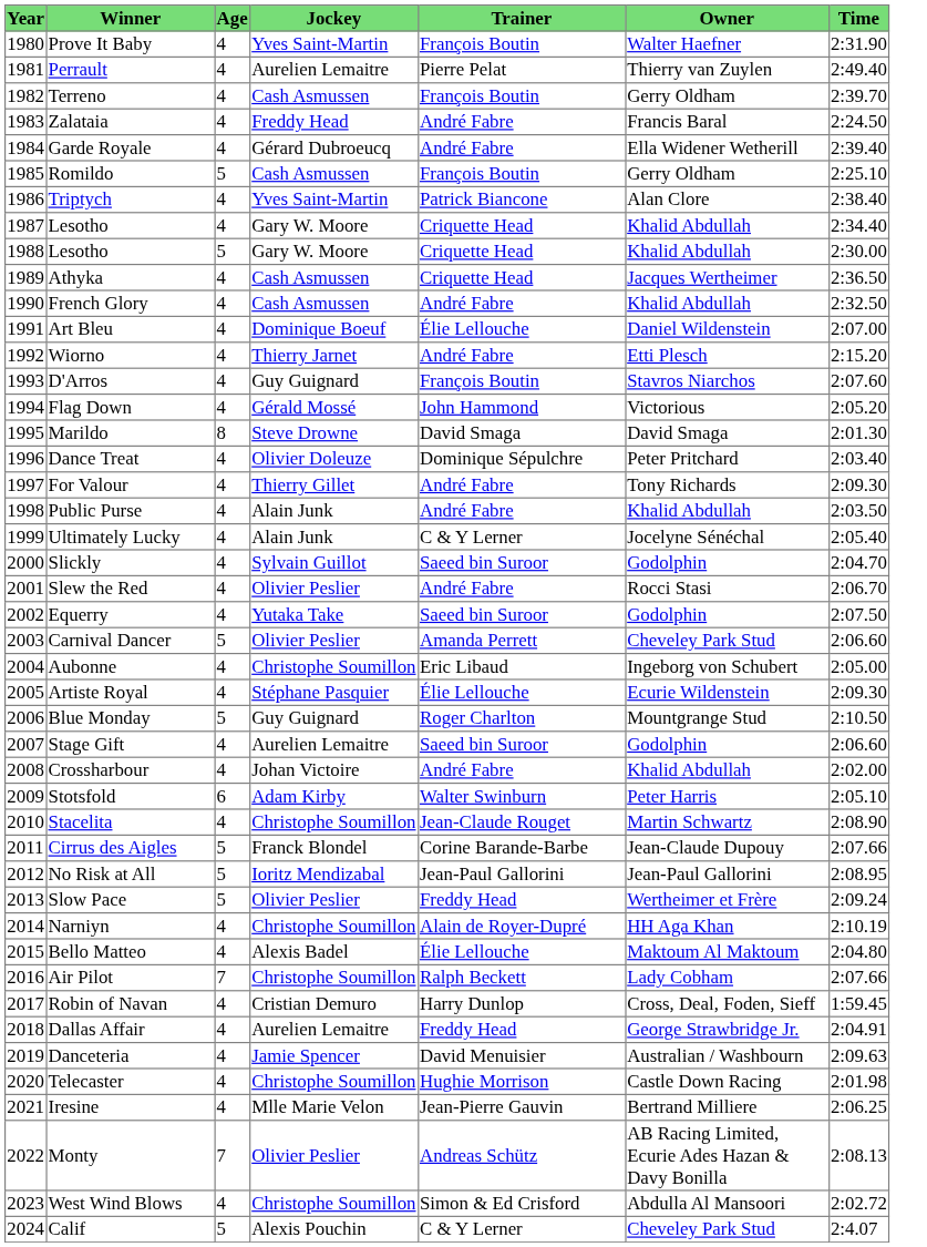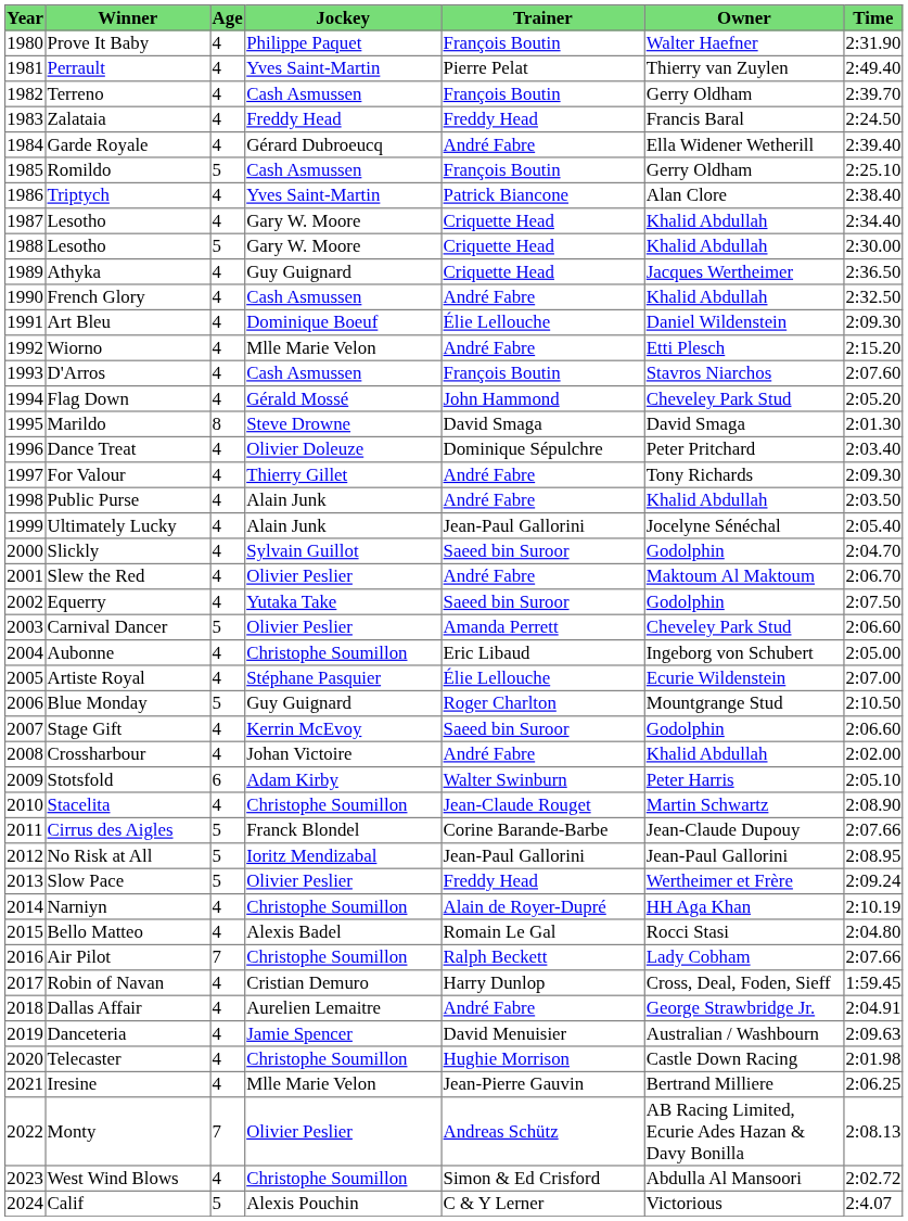 <table class = "sortable" | border="1" style="border-collapse: collapse; font-size:90%">
 <tr bgcolor="#77dd77" align="center">
 <th>Year</th>
 <th>Winner</th>
 <th>Age</th>
 <th>Jockey</th>
 <th>Trainer</th>
 <th>Owner</th>
 <th>Time</th>
 </tr>
 <tr>
 <td>1980</td>
 <td width=127px>Prove It Baby</td>
 <td>4</td>
-<td><a href='#'>Yves Saint-Martin</a></td>
+<td width=152px><a href='#'>Philippe Paquet</a></td>
 <td width=157px><a href='#'>François Boutin</a></td>
 <td width=154px><a href='#'>Walter Haefner</a></td>
 <td>2:31.90</td>
 </tr>
 <tr>
 <td>1981</td>
 <td><a href='#'>Perrault</a></td>
 <td>4</td>
-<td>Aurelien Lemaitre</td>
+<td><a href='#'>Yves Saint-Martin</a></td>
 <td>Pierre Pelat</td>
 <td>Thierry van Zuylen</td>
 <td>2:49.40</td>
 </tr>
 <tr>
 <td>1982</td>
 <td>Terreno</td>
 <td>4</td>
 <td><a href='#'>Cash Asmussen</a></td>
 <td><a href='#'>François Boutin</a></td>
 <td>Gerry Oldham</td>
 <td>2:39.70</td>
 </tr>
 <tr>
 <td>1983</td>
 <td>Zalataia</td>
 <td>4</td>
 <td><a href='#'>Freddy Head</a></td>
-<td><a href='#'>André Fabre</a></td>
+<td><a href='#'>Freddy Head</a></td>
 <td>Francis Baral</td>
 <td>2:24.50</td>
 </tr>
 <tr>
 <td>1984</td>
 <td>Garde Royale</td>
 <td>4</td>
 <td>Gérard Dubroeucq</td>
 <td><a href='#'>André Fabre</a></td>
 <td>Ella Widener Wetherill</td>
 <td>2:39.40</td>
 </tr>
 <tr>
 <td>1985</td>
 <td>Romildo</td>
 <td>5</td>
 <td><a href='#'>Cash Asmussen</a></td>
 <td><a href='#'>François Boutin</a></td>
 <td>Gerry Oldham</td>
 <td>2:25.10</td>
 </tr>
 <tr>
 <td>1986</td>
 <td><a href='#'>Triptych</a></td>
 <td>4</td>
 <td><a href='#'>Yves Saint-Martin</a></td>
 <td><a href='#'>Patrick Biancone</a></td>
 <td>Alan Clore</td>
 <td>2:38.40</td>
 </tr>
 <tr>
 <td>1987</td>
 <td>Lesotho</td>
 <td>4</td>
 <td>Gary W. Moore</td>
 <td><a href='#'>Criquette Head</a></td>
 <td><a href='#'>Khalid Abdullah</a></td>
 <td>2:34.40</td>
 </tr>
 <tr>
 <td>1988</td>
 <td>Lesotho</td>
 <td>5</td>
 <td>Gary W. Moore</td>
 <td><a href='#'>Criquette Head</a></td>
 <td><a href='#'>Khalid Abdullah</a></td>
 <td>2:30.00</td>
 </tr>
 <tr>
 <td>1989</td>
 <td>Athyka</td>
 <td>4</td>
-<td><a href='#'>Cash Asmussen</a></td>
+<td>Guy Guignard</td>
 <td><a href='#'>Criquette Head</a></td>
 <td><a href='#'>Jacques Wertheimer</a></td>
 <td>2:36.50</td>
 </tr>
 <tr>
 <td>1990</td>
 <td>French Glory</td>
 <td>4</td>
 <td><a href='#'>Cash Asmussen</a></td>
 <td><a href='#'>André Fabre</a></td>
 <td><a href='#'>Khalid Abdullah</a></td>
 <td>2:32.50</td>
 </tr>
 <tr>
 <td>1991</td>
 <td>Art Bleu</td>
 <td>4</td>
 <td><a href='#'>Dominique Boeuf</a></td>
 <td><a href='#'>Élie Lellouche</a></td>
 <td><a href='#'>Daniel Wildenstein</a></td>
-<td>2:07.00</td>
+<td>2:09.30</td>
 </tr>
 <tr>
 <td>1992</td>
 <td>Wiorno</td>
 <td>4</td>
-<td><a href='#'>Thierry Jarnet</a></td>
+<td>Mlle Marie Velon</td>
 <td><a href='#'>André Fabre</a></td>
 <td><a href='#'>Etti Plesch</a></td>
 <td>2:15.20</td>
 </tr>
 <tr>
 <td>1993</td>
 <td>D'Arros</td>
 <td>4</td>
-<td>Guy Guignard</td>
+<td><a href='#'>Cash Asmussen</a></td>
 <td><a href='#'>François Boutin</a></td>
 <td><a href='#'>Stavros Niarchos</a></td>
 <td>2:07.60</td>
 </tr>
 <tr>
 <td>1994</td>
 <td>Flag Down</td>
 <td>4</td>
 <td><a href='#'>Gérald Mossé</a></td>
 <td><a href='#'>John Hammond</a></td>
-<td>Victorious</td>
+<td><a href='#'>Cheveley Park Stud</a></td>
 <td>2:05.20</td>
 </tr>
 <tr>
 <td>1995</td>
 <td>Marildo</td>
 <td>8</td>
 <td><a href='#'>Steve Drowne</a></td>
 <td>David Smaga</td>
 <td>David Smaga</td>
 <td>2:01.30</td>
 </tr>
 <tr>
 <td>1996</td>
 <td>Dance Treat</td>
 <td>4</td>
 <td><a href='#'>Olivier Doleuze</a></td>
 <td>Dominique Sépulchre</td>
 <td>Peter Pritchard</td>
 <td>2:03.40</td>
 </tr>
 <tr>
 <td>1997</td>
 <td>For Valour</td>
 <td>4</td>
 <td><a href='#'>Thierry Gillet</a></td>
 <td><a href='#'>André Fabre</a></td>
 <td>Tony Richards</td>
 <td>2:09.30</td>
 </tr>
 <tr>
 <td>1998</td>
 <td>Public Purse</td>
 <td>4</td>
 <td>Alain Junk</td>
 <td><a href='#'>André Fabre</a></td>
 <td><a href='#'>Khalid Abdullah</a></td>
 <td>2:03.50</td>
 </tr>
 <tr>
 <td>1999</td>
 <td>Ultimately Lucky</td>
 <td>4</td>
 <td>Alain Junk</td>
-<td>C & Y Lerner</td>
+<td>Jean-Paul Gallorini</td>
 <td>Jocelyne Sénéchal</td>
 <td>2:05.40</td>
 </tr>
 <tr>
 <td>2000</td>
 <td>Slickly</td>
 <td>4</td>
 <td><a href='#'>Sylvain Guillot</a></td>
 <td><a href='#'>Saeed bin Suroor</a></td>
 <td><a href='#'>Godolphin</a></td>
 <td>2:04.70</td>
 </tr>
 <tr>
 <td>2001</td>
 <td>Slew the Red</td>
 <td>4</td>
 <td><a href='#'>Olivier Peslier</a></td>
 <td><a href='#'>André Fabre</a></td>
-<td>Rocci Stasi</td>
+<td><a href='#'>Maktoum Al Maktoum</a></td>
 <td>2:06.70</td>
 </tr>
 <tr>
 <td>2002</td>
 <td>Equerry</td>
 <td>4</td>
 <td><a href='#'>Yutaka Take</a></td>
 <td><a href='#'>Saeed bin Suroor</a></td>
 <td><a href='#'>Godolphin</a></td>
 <td>2:07.50</td>
 </tr>
 <tr>
 <td>2003</td>
 <td>Carnival Dancer</td>
 <td>5</td>
 <td><a href='#'>Olivier Peslier</a></td>
 <td><a href='#'>Amanda Perrett</a></td>
 <td><a href='#'>Cheveley Park Stud</a></td>
 <td>2:06.60</td>
 </tr>
 <tr>
 <td>2004</td>
 <td>Aubonne</td>
 <td>4</td>
 <td><a href='#'>Christophe Soumillon</a></td>
 <td>Eric Libaud</td>
 <td>Ingeborg von Schubert</td>
 <td>2:05.00</td>
 </tr>
 <tr>
 <td>2005</td>
 <td>Artiste Royal</td>
 <td>4</td>
 <td><a href='#'>Stéphane Pasquier</a></td>
 <td><a href='#'>Élie Lellouche</a></td>
 <td><a href='#'>Ecurie Wildenstein</a></td>
-<td>2:09.30</td>
+<td>2:07.00</td>
 </tr>
 <tr>
 <td>2006</td>
 <td>Blue Monday</td>
 <td>5</td>
 <td>Guy Guignard</td>
 <td><a href='#'>Roger Charlton</a></td>
 <td>Mountgrange Stud</td>
 <td>2:10.50</td>
 </tr>
 <tr>
 <td>2007</td>
 <td>Stage Gift</td>
 <td>4</td>
-<td>Aurelien Lemaitre</td>
+<td><a href='#'>Kerrin McEvoy</a></td>
 <td><a href='#'>Saeed bin Suroor</a></td>
 <td><a href='#'>Godolphin</a></td>
 <td>2:06.60</td>
 </tr>
 <tr>
 <td>2008</td>
 <td>Crossharbour</td>
 <td>4</td>
 <td>Johan Victoire</td>
 <td><a href='#'>André Fabre</a></td>
 <td><a href='#'>Khalid Abdullah</a></td>
 <td>2:02.00</td>
 </tr>
 <tr>
 <td>2009</td>
 <td>Stotsfold</td>
 <td>6</td>
 <td><a href='#'>Adam Kirby</a></td>
 <td><a href='#'>Walter Swinburn</a></td>
 <td><a href='#'>Peter Harris</a></td>
 <td>2:05.10</td>
 </tr>
 <tr>
 <td>2010</td>
 <td><a href='#'>Stacelita</a></td>
 <td>4</td>
 <td><a href='#'>Christophe Soumillon</a></td>
 <td><a href='#'>Jean-Claude Rouget</a></td>
 <td><a href='#'>Martin Schwartz</a></td>
 <td>2:08.90</td>
 </tr>
 <tr>
 <td>2011</td>
 <td><a href='#'>Cirrus des Aigles</a></td>
 <td>5</td>
 <td>Franck Blondel</td>
 <td>Corine Barande-Barbe</td>
 <td>Jean-Claude Dupouy</td>
 <td>2:07.66</td>
 </tr>
 <tr>
 <td>2012</td>
 <td>No Risk at All</td>
 <td>5</td>
 <td><a href='#'>Ioritz Mendizabal</a></td>
 <td>Jean-Paul Gallorini</td>
 <td>Jean-Paul Gallorini</td>
 <td>2:08.95</td>
 </tr>
 <tr>
 <td>2013</td>
 <td>Slow Pace</td>
 <td>5</td>
 <td><a href='#'>Olivier Peslier</a></td>
 <td><a href='#'>Freddy Head</a></td>
 <td><a href='#'>Wertheimer et Frère</a></td>
 <td>2:09.24</td>
 </tr>
 <tr>
 <td>2014</td>
 <td>Narniyn</td>
 <td>4</td>
 <td><a href='#'>Christophe Soumillon</a></td>
 <td><a href='#'>Alain de Royer-Dupré</a></td>
 <td><a href='#'>HH Aga Khan</a></td>
 <td>2:10.19</td>
 </tr>
 <tr>
 <td>2015</td>
 <td>Bello Matteo</td>
 <td>4</td>
 <td>Alexis Badel</td>
-<td><a href='#'>Élie Lellouche</a></td>
-<td><a href='#'>Maktoum Al Maktoum</a></td>
+<td>Romain Le Gal</td>
+<td>Rocci Stasi</td>
 <td>2:04.80</td>
 </tr>
 <tr>
 <td>2016</td>
 <td>Air Pilot</td>
 <td>7</td>
 <td><a href='#'>Christophe Soumillon</a></td>
 <td><a href='#'>Ralph Beckett</a></td>
 <td><a href='#'>Lady Cobham</a></td>
 <td>2:07.66</td>
 </tr>
 <tr>
 <td>2017</td>
 <td>Robin of Navan</td>
 <td>4</td>
 <td>Cristian Demuro</td>
 <td>Harry Dunlop</td>
 <td>Cross, Deal, Foden, Sieff</td>
 <td>1:59.45</td>
 </tr>
 <tr>
 <td>2018</td>
 <td>Dallas Affair</td>
 <td>4</td>
 <td>Aurelien Lemaitre</td>
-<td><a href='#'>Freddy Head</a></td>
+<td><a href='#'>André Fabre</a></td>
 <td><a href='#'>George Strawbridge Jr.</a></td>
 <td>2:04.91</td>
 </tr>
 <tr>
 <td>2019</td>
 <td>Danceteria</td>
 <td>4</td>
 <td><a href='#'>Jamie Spencer</a></td>
 <td>David Menuisier</td>
 <td>Australian / Washbourn </td>
 <td>2:09.63</td>
 </tr>
 <tr>
 <td>2020</td>
 <td>Telecaster</td>
 <td>4</td>
 <td><a href='#'>Christophe Soumillon</a></td>
 <td><a href='#'>Hughie Morrison</a></td>
 <td>Castle Down Racing</td>
 <td>2:01.98</td>
 </tr>
 <tr>
 <td>2021</td>
 <td>Iresine</td>
 <td>4</td>
 <td>Mlle Marie Velon</td>
 <td>Jean-Pierre Gauvin</td>
 <td>Bertrand Milliere</td>
 <td>2:06.25</td>
 </tr>
 <tr>
 <td>2022</td>
 <td>Monty</td>
 <td>7</td>
 <td><a href='#'>Olivier Peslier</a></td>
 <td><a href='#'>Andreas Schütz</a></td>
 <td>AB Racing Limited, Ecurie Ades Hazan & Davy Bonilla</td>
 <td>2:08.13</td>
 </tr>
 <tr>
 <td>2023</td>
 <td>West Wind Blows</td>
 <td>4</td>
 <td><a href='#'>Christophe Soumillon</a></td>
 <td>Simon & Ed Crisford</td>
 <td>Abdulla Al Mansoori</td>
 <td>2:02.72</td>
 </tr>
 <tr>
 <td>2024</td>
 <td>Calif</td>
 <td>5</td>
 <td>Alexis Pouchin</td>
 <td>C & Y Lerner</td>
-<td><a href='#'>Cheveley Park Stud</a></td>
+<td>Victorious</td>
 <td>2:4.07</td>
 </tr>
 </table>
